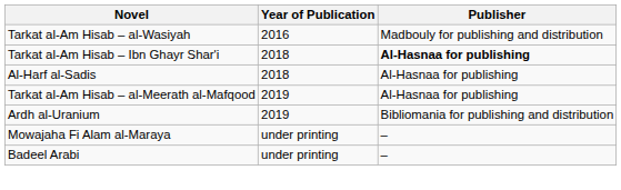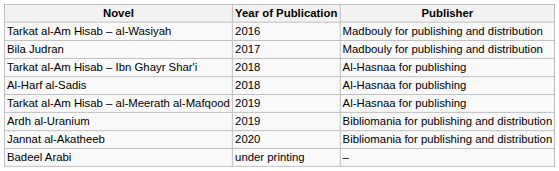 <table class="wikitable">
 <tr>
 <th>Novel</th>
 <th>Year of Publication</th>
 <th>Publisher</th>
 </tr>
 <tr>
 <td>Tarkat al-Am Hisab – al-Wasiyah</td>
 <td>2016</td>
 <td>Madbouly for publishing and distribution</td>
 </tr>
 <tr>
+<td>Bila Judran</td>
+<td>2017</td>
+<td>Madbouly for publishing and distribution</td>
+</tr>
+<tr>
 <td>Tarkat al-Am Hisab – Ibn Ghayr Shar'i</td>
 <td>2018</td>
-<td><strong>Al-Hasnaa for publishing</strong></td>
+<td>Al-Hasnaa for publishing</td>
 </tr>
 <tr>
 <td>Al-Harf al-Sadis</td>
 <td>2018</td>
 <td>Al-Hasnaa for publishing</td>
 </tr>
 <tr>
 <td>Tarkat al-Am Hisab – al-Meerath al-Mafqood</td>
 <td>2019</td>
 <td>Al-Hasnaa for publishing</td>
 </tr>
 <tr>
 <td>Ardh al-Uranium</td>
 <td>2019</td>
 <td>Bibliomania for publishing and distribution</td>
 </tr>
 <tr>
-<td>Mowajaha Fi Alam al-Maraya</td>
-<td>under printing</td>
-<td>–</td>
+<td>Jannat al-Akatheeb</td>
+<td>2020</td>
+<td>Bibliomania for publishing and distribution</td>
 </tr>
 <tr>
 <td>Badeel Arabi</td>
 <td>under printing</td>
 <td>–</td>
 </tr>
 </table>
